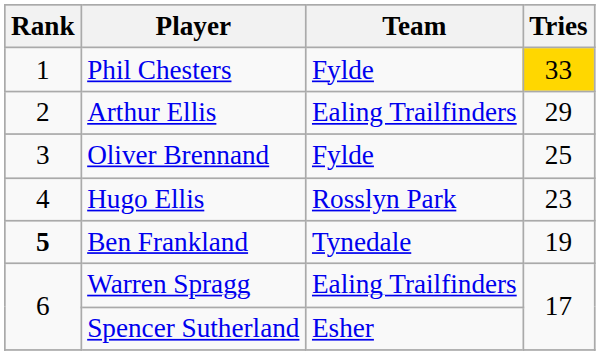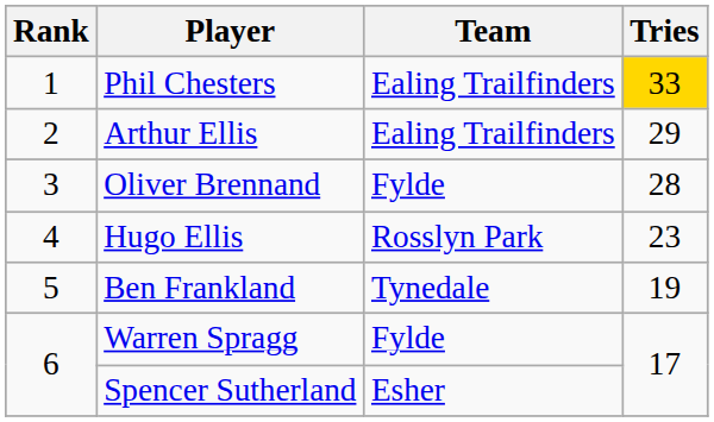 <table class="wikitable">
 <tr>
 <th>Rank</th>
 <th>Player</th>
 <th>Team</th>
 <th>Tries</th>
 </tr>
 <tr>
 <td rowspan=1 align=center>1</td>
 <td> <a href='#'>Phil Chesters</a></td>
-<td><a href='#'>Fylde</a></td>
+<td><a href='#'>Ealing Trailfinders</a></td>
 <td rowspan=1 align=center style="background: gold;">33</td>
 </tr>
 <tr>
 <td rowspan=1 align=center>2</td>
 <td> <a href='#'>Arthur Ellis</a></td>
 <td><a href='#'>Ealing Trailfinders</a></td>
 <td rowspan=1 align=center>29</td>
 </tr>
 <tr>
 <td rowspan=1 align=center>3</td>
 <td> <a href='#'>Oliver Brennand</a></td>
 <td><a href='#'>Fylde</a></td>
-<td rowspan=1 align=center>25</td>
+<td rowspan=1 align=center>28</td>
 </tr>
 <tr>
 <td rowspan=1 align=center>4</td>
 <td> <a href='#'>Hugo Ellis</a></td>
 <td><a href='#'>Rosslyn Park</a></td>
 <td rowspan=1 align=center>23</td>
 </tr>
 <tr>
-<td rowspan=1 align=center><strong>5</strong></td>
+<td rowspan=1 align=center>5</td>
 <td> <a href='#'>Ben Frankland</a></td>
 <td><a href='#'>Tynedale</a></td>
 <td rowspan=1 align=center>19</td>
 </tr>
 <tr>
 <td rowspan=2 align=center>6</td>
 <td> <a href='#'>Warren Spragg</a></td>
-<td><a href='#'>Ealing Trailfinders</a></td>
+<td><a href='#'>Fylde</a></td>
 <td rowspan=2 align=center>17</td>
 </tr>
 <tr>
 <td> <a href='#'>Spencer Sutherland</a></td>
 <td><a href='#'>Esher</a></td>
 </tr>
 </table>
